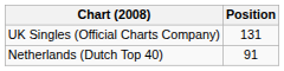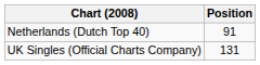 <table class="wikitable sortable">
 <tr>
 <th>Chart (2008)</th>
 <th>Position</th>
 </tr>
 <tr>
+<td>Netherlands (Dutch Top 40)</td>
+<td style="text-align:center;">91</td>
+</tr>
+<tr>
 <td>UK Singles (Official Charts Company)</td>
 <td style="text-align:center;">131</td>
 </tr>
-<tr>
-<td>Netherlands (Dutch Top 40)</td>
-<td style="text-align:center;">91</td>
-</tr>
 </table>
